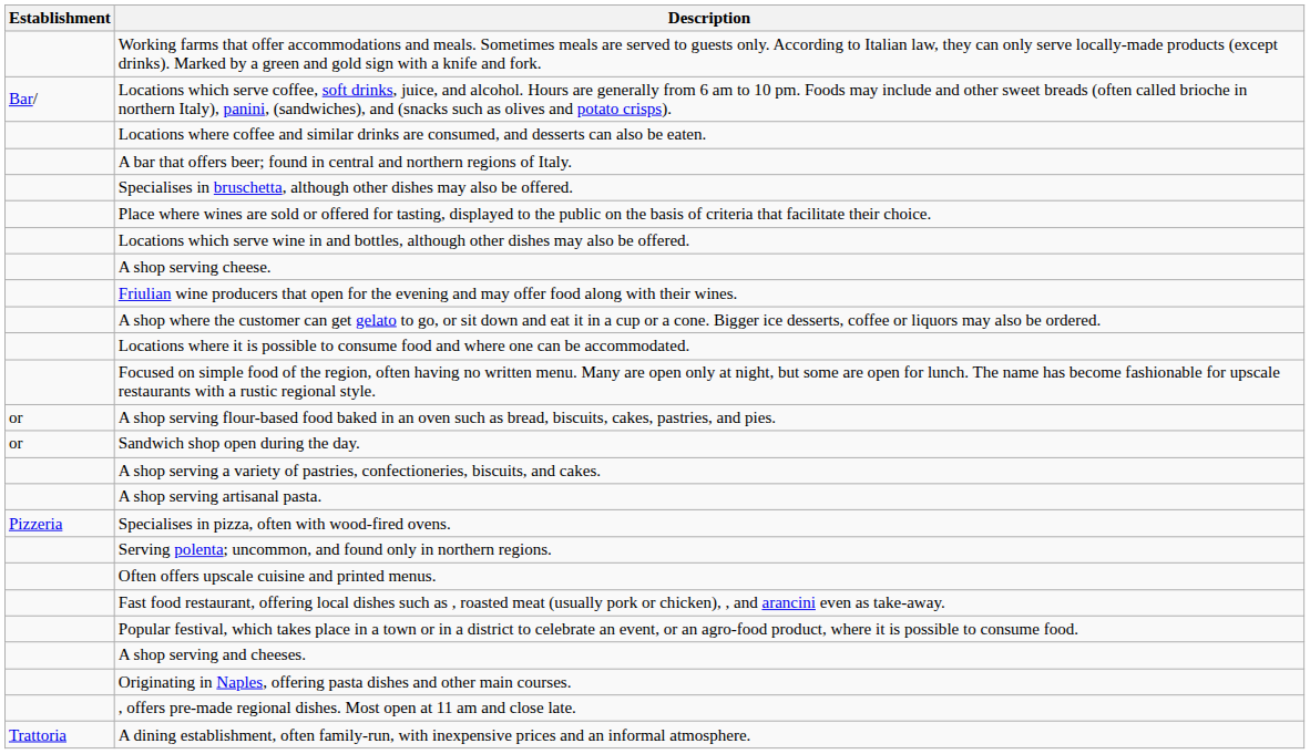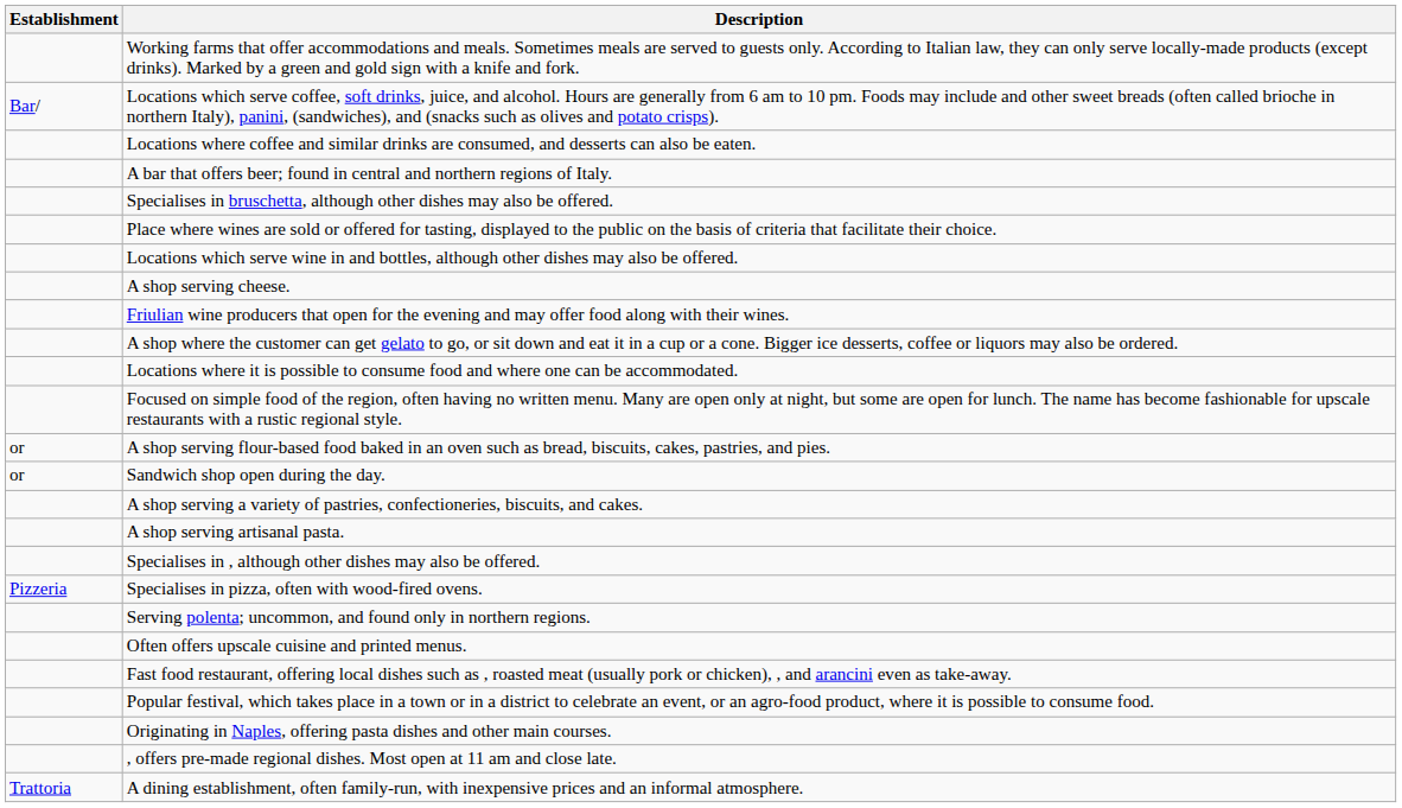 <table class="wikitable">
 <tr>
 <th>Establishment</th>
 <th>Description</th>
 </tr>
 <tr>
 <td></td>
 <td>Working farms that offer accommodations and meals. Sometimes meals are served to guests only. According to Italian law, they can only serve locally-made products (except drinks). Marked by a green and gold sign with a knife and fork.</td>
 </tr>
 <tr>
 <td><a href='#'>Bar</a>/</td>
 <td>Locations which serve coffee, <a href='#'>soft drinks</a>, juice, and alcohol. Hours are generally from 6 am to 10 pm. Foods may include  and other sweet breads (often called brioche in northern Italy), <a href='#'>panini</a>,  (sandwiches), and  (snacks such as olives and <a href='#'>potato crisps</a>).</td>
 </tr>
 <tr>
 <td></td>
 <td>Locations where coffee and similar drinks are consumed, and desserts can also be eaten.</td>
 </tr>
 <tr>
 <td></td>
 <td>A bar that offers beer; found in central and northern regions of Italy.</td>
 </tr>
 <tr>
 <td></td>
 <td>Specialises in <a href='#'>bruschetta</a>, although other dishes may also be offered.</td>
 </tr>
 <tr>
 <td></td>
 <td>Place where wines are sold or offered for tasting, displayed to the public on the basis of criteria that facilitate their choice.</td>
 </tr>
 <tr>
 <td></td>
 <td>Locations which serve wine in  and bottles, although other dishes may also be offered.</td>
 </tr>
 <tr>
 <td></td>
 <td>A shop serving cheese.</td>
 </tr>
 <tr>
 <td></td>
 <td><a href='#'>Friulian</a> wine producers that open for the evening and may offer food along with their wines.</td>
 </tr>
 <tr>
 <td></td>
 <td>A shop where the customer can get <a href='#'>gelato</a> to go, or sit down and eat it in a cup or a cone. Bigger ice desserts, coffee or liquors may also be ordered.</td>
 </tr>
 <tr>
 <td></td>
 <td>Locations where it is possible to consume food and where one can be accommodated.</td>
 </tr>
 <tr>
 <td></td>
 <td>Focused on simple food of the region, often having no written menu. Many are open only at night, but some are open for lunch. The name has become fashionable for upscale restaurants with a rustic regional style.</td>
 </tr>
 <tr>
 <td> or </td>
 <td>A shop serving flour-based food baked in an oven such as bread, biscuits, cakes, pastries, and pies.</td>
 </tr>
 <tr>
 <td> or </td>
 <td>Sandwich shop open during the day.</td>
 </tr>
 <tr>
 <td></td>
 <td>A shop serving a variety of pastries, confectioneries, biscuits, and cakes.</td>
 </tr>
 <tr>
 <td></td>
 <td>A shop serving artisanal pasta.</td>
 </tr>
 <tr>
+<td></td>
+<td>Specialises in , although other dishes may also be offered.</td>
+</tr>
+<tr>
 <td><a href='#'>Pizzeria</a></td>
 <td>Specialises in pizza, often with wood-fired ovens.</td>
 </tr>
 <tr>
 <td></td>
 <td>Serving <a href='#'>polenta</a>; uncommon, and found only in northern regions.</td>
 </tr>
 <tr>
 <td></td>
 <td>Often offers upscale cuisine and printed menus.</td>
 </tr>
 <tr>
 <td></td>
 <td>Fast food restaurant, offering local dishes such as , roasted meat (usually pork or chicken), , and <a href='#'>arancini</a> even as take-away.</td>
 </tr>
 <tr>
 <td></td>
 <td>Popular festival, which takes place in a town or in a district to celebrate an event, or an agro-food product, where it is possible to consume food.</td>
 </tr>
 <tr>
 <td></td>
-<td>A shop serving  and cheeses.</td>
-</tr>
-<tr>
-<td></td>
 <td>Originating in <a href='#'>Naples</a>, offering pasta dishes and other main courses.</td>
 </tr>
 <tr>
 <td></td>
 <td>, offers pre-made regional dishes. Most open at 11 am and close late.</td>
 </tr>
 <tr>
 <td><a href='#'>Trattoria</a></td>
 <td>A dining establishment, often family-run, with inexpensive prices and an informal atmosphere.</td>
 </tr>
 </table>
